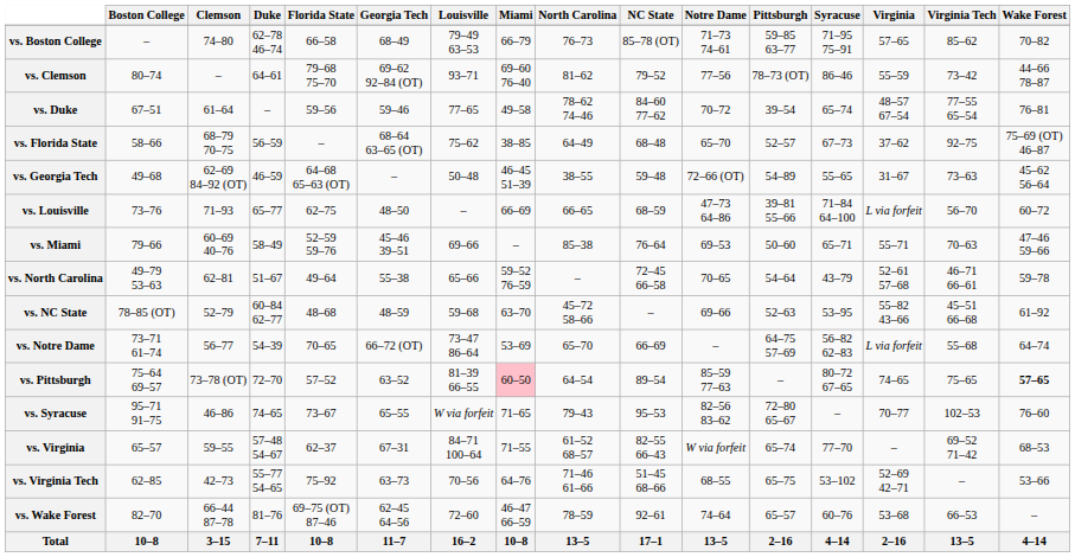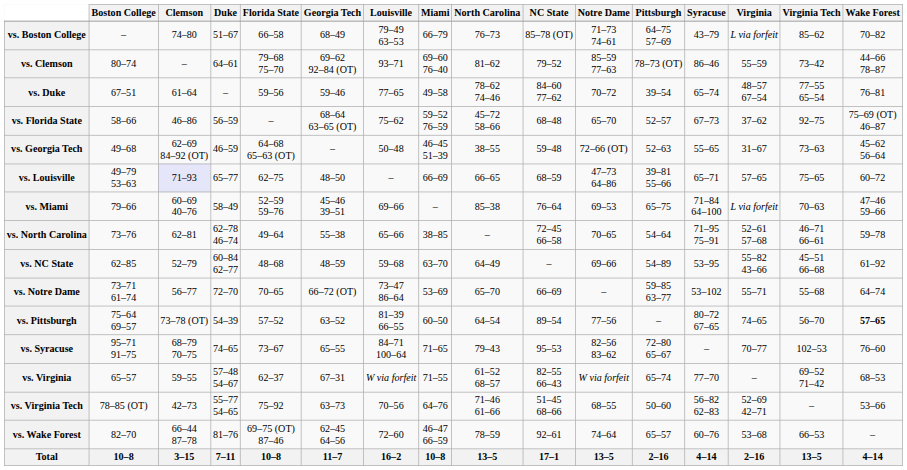 <table class="wikitable" style="white-space:nowrap;font-size:90%;">
 <tr>
 <th colspan=1 style="background:white; border-top-style:hidden; border-left-style:hidden;"   width=75> </th>
 <th style=>Boston College</th>
 <th style=>Clemson</th>
 <th style=>Duke</th>
 <th style=>Florida State</th>
 <th style=>Georgia Tech</th>
 <th style=>Louisville</th>
 <th style=>Miami</th>
 <th style=>North Carolina</th>
 <th style=>NC State</th>
 <th style=>Notre Dame</th>
 <th style=>Pittsburgh</th>
 <th style=>Syracuse</th>
 <th style=>Virginia</th>
 <th style=>Virginia Tech</th>
 <th style=>Wake Forest</th>
 </tr>
 <tr style="text-align:center;">
 </tr>
 <tr style="text-align:center;">
 <th>vs. Boston College</th>
 <td>–</td>
 <td>74–80</td>
-<td>62–78<br>46–74</td>
+<td>51–67</td>
 <td>66–58</td>
 <td>68–49</td>
 <td>79–49<br>63–53</td>
 <td>66–79</td>
 <td>76–73</td>
 <td>85–78 (OT)</td>
 <td>71–73<br>74–61</td>
-<td>59–85<br>63–77</td>
-<td>71–95<br>75–91</td>
-<td>57–65</td>
+<td>64–75<br>57–69</td>
+<td>43–79</td>
+<td><em>L via forfeit</em></td>
 <td>85–62</td>
 <td>70–82</td>
 </tr>
 <tr style="text-align:center;">
 <th>vs. Clemson</th>
 <td>80–74</td>
 <td>–</td>
 <td>64–61</td>
 <td>79–68<br>75–70</td>
 <td>69–62<br>92–84 (OT)</td>
 <td>93–71</td>
 <td>69–60<br>76–40</td>
 <td>81–62</td>
 <td>79–52</td>
-<td>77–56</td>
+<td>85–59<br>77–63</td>
 <td>78–73 (OT)</td>
 <td>86–46</td>
 <td>55–59</td>
 <td>73–42</td>
 <td>44–66<br>78–87</td>
 </tr>
 <tr style="text-align:center;">
 <th>vs. Duke</th>
 <td>67–51</td>
 <td>61–64</td>
 <td>–</td>
 <td>59–56</td>
 <td>59–46</td>
 <td>77–65</td>
 <td>49–58</td>
 <td>78–62<br>74–46</td>
 <td>84–60<br>77–62</td>
 <td>70–72</td>
 <td>39–54</td>
 <td>65–74</td>
 <td>48–57<br>67–54</td>
 <td>77–55<br>65–54</td>
 <td>76–81</td>
 </tr>
 <tr style="text-align:center;">
 <th>vs. Florida State</th>
 <td>58–66</td>
-<td>68–79<br>70–75</td>
+<td>46–86</td>
 <td>56–59</td>
 <td>–</td>
 <td>68–64<br>63–65 (OT)</td>
 <td>75–62</td>
-<td>38–85</td>
-<td>64–49</td>
+<td>59–52<br>76–59</td>
+<td>45–72<br>58–66</td>
 <td>68–48</td>
 <td>65–70</td>
 <td>52–57</td>
 <td>67–73</td>
 <td>37–62</td>
 <td>92–75</td>
 <td>75–69 (OT)<br>46–87</td>
 </tr>
 <tr style="text-align:center;">
 <th>vs. Georgia Tech</th>
 <td>49–68</td>
 <td>62–69<br>84–92 (OT)</td>
 <td>46–59</td>
 <td>64–68<br>65–63 (OT)</td>
 <td>–</td>
 <td>50–48</td>
 <td>46–45<br>51–39</td>
 <td>38–55</td>
 <td>59–48</td>
 <td>72–66 (OT)</td>
-<td>54–89</td>
+<td>52–63</td>
 <td>55–65</td>
 <td>31–67</td>
 <td>73–63</td>
 <td>45–62<br>56–64</td>
 </tr>
 <tr style="text-align:center;">
 <th>vs. Louisville</th>
-<td>73–76</td>
-<td>71–93</td>
+<td>49–79<br>53–63</td>
+<td style="background: lavender;">71–93</td>
 <td>65–77</td>
 <td>62–75</td>
 <td>48–50</td>
 <td>–</td>
 <td>66–69</td>
 <td>66–65</td>
 <td>68–59</td>
 <td>47–73<br>64–86</td>
 <td>39–81<br>55–66</td>
-<td>71–84<br>64–100</td>
-<td><em>L via forfeit</em></td>
-<td>56–70</td>
+<td>65–71</td>
+<td>57–65</td>
+<td>75–65</td>
 <td>60–72</td>
 </tr>
 <tr style="text-align:center;">
 <th>vs. Miami</th>
 <td>79–66</td>
 <td>60–69<br>40–76</td>
 <td>58–49</td>
 <td>52–59<br>59–76</td>
 <td>45–46<br>39–51</td>
 <td>69–66</td>
 <td>–</td>
 <td>85–38</td>
 <td>76–64</td>
 <td>69–53</td>
-<td>50–60</td>
-<td>65–71</td>
-<td>55–71</td>
+<td>65–75</td>
+<td>71–84<br>64–100</td>
+<td><em>L via forfeit</em></td>
 <td>70–63</td>
 <td>47–46<br>59–66</td>
 </tr>
 <tr style="text-align:center;">
 <th>vs. North Carolina</th>
-<td>49–79<br>53–63</td>
+<td>73–76</td>
 <td>62–81</td>
-<td>51–67</td>
+<td>62–78<br>46–74</td>
 <td>49–64</td>
 <td>55–38</td>
 <td>65–66</td>
-<td>59–52<br>76–59</td>
+<td>38–85</td>
 <td>–</td>
 <td>72–45<br>66–58</td>
 <td>70–65</td>
 <td>54–64</td>
-<td>43–79</td>
+<td>71–95<br>75–91</td>
 <td>52–61<br>57–68</td>
 <td>46–71<br>66–61</td>
 <td>59–78</td>
 </tr>
 <tr style="text-align:center;">
 <th>vs. NC State</th>
-<td>78–85 (OT)</td>
+<td>62–85</td>
 <td>52–79</td>
 <td>60–84<br>62–77</td>
 <td>48–68</td>
 <td>48–59</td>
 <td>59–68</td>
 <td>63–70</td>
-<td>45–72<br>58–66</td>
+<td>64–49</td>
 <td>–</td>
 <td>69–66</td>
-<td>52–63</td>
+<td>54–89</td>
 <td>53–95</td>
 <td>55–82<br>43–66</td>
 <td>45–51<br>66–68</td>
 <td>61–92</td>
 </tr>
 <tr style="text-align:center;">
 <th>vs. Notre Dame</th>
 <td>73–71<br>61–74</td>
 <td>56–77</td>
-<td>54–39</td>
+<td>72–70</td>
 <td>70–65</td>
 <td>66–72 (OT)</td>
 <td>73–47<br>86–64</td>
 <td>53–69</td>
 <td>65–70</td>
 <td>66–69</td>
 <td>–</td>
-<td>64–75<br>57–69</td>
-<td>56–82<br>62–83</td>
-<td><em>L via forfeit</em></td>
+<td>59–85<br>63–77</td>
+<td>53–102</td>
+<td>55–71</td>
 <td>55–68</td>
 <td>64–74</td>
 </tr>
 <tr style="text-align:center;">
 <th>vs. Pittsburgh</th>
 <td>75–64<br>69–57</td>
 <td>73–78 (OT)</td>
-<td>72–70</td>
+<td>54–39</td>
 <td>57–52</td>
 <td>63–52</td>
 <td>81–39<br>66–55</td>
-<td style="background: pink;">60–50</td>
+<td>60–50</td>
 <td>64–54</td>
 <td>89–54</td>
-<td>85–59<br>77–63</td>
+<td>77–56</td>
 <td>–</td>
 <td>80–72<br>67–65</td>
 <td>74–65</td>
-<td>75–65</td>
+<td>56–70</td>
 <td><strong>57–65</strong></td>
 </tr>
 <tr style="text-align:center;">
 <th>vs. Syracuse</th>
 <td>95–71<br>91–75</td>
-<td>46–86</td>
+<td>68–79<br>70–75</td>
 <td>74–65</td>
 <td>73–67</td>
 <td>65–55</td>
-<td><em>W via forfeit</em></td>
+<td>84–71<br>100–64</td>
 <td>71–65</td>
 <td>79–43</td>
 <td>95–53</td>
 <td>82–56<br>83–62</td>
 <td>72–80<br>65–67</td>
 <td>–</td>
 <td>70–77</td>
 <td>102–53</td>
 <td>76–60</td>
 </tr>
 <tr style="text-align:center;">
 <th>vs. Virginia</th>
 <td>65–57</td>
 <td>59–55</td>
 <td>57–48<br>54–67</td>
 <td>62–37</td>
 <td>67–31</td>
-<td>84–71<br>100–64</td>
+<td><em>W via forfeit</em></td>
 <td>71–55</td>
 <td>61–52<br>68–57</td>
 <td>82–55<br>66–43</td>
 <td><em>W via forfeit</em></td>
 <td>65–74</td>
 <td>77–70</td>
 <td>–</td>
 <td>69–52<br>71–42</td>
 <td>68–53</td>
 </tr>
 <tr style="text-align:center;">
 <th>vs. Virginia Tech</th>
-<td>62–85</td>
+<td>78–85 (OT)</td>
 <td>42–73</td>
 <td>55–77<br>54–65</td>
 <td>75–92</td>
 <td>63–73</td>
 <td>70–56</td>
 <td>64–76</td>
 <td>71–46<br>61–66</td>
 <td>51–45<br>68–66</td>
 <td>68–55</td>
-<td>65–75</td>
-<td>53–102</td>
+<td>50–60</td>
+<td>56–82<br>62–83</td>
 <td>52–69<br>42–71</td>
 <td>–</td>
 <td>53–66</td>
 </tr>
 <tr style="text-align:center;">
 <th>vs. Wake Forest</th>
 <td>82–70</td>
 <td>66–44<br>87–78</td>
 <td>81–76</td>
 <td>69–75 (OT)<br>87–46</td>
 <td>62–45<br>64–56</td>
 <td>72–60</td>
 <td>46–47<br>66–59</td>
 <td>78–59</td>
 <td>92–61</td>
 <td>74–64</td>
 <td>65–57</td>
 <td>60–76</td>
 <td>53–68</td>
 <td>66–53</td>
 <td>–<br></td>
 </tr>
 <tr style="text-align:center;">
 <th>Total</th>
 <th>10–8</th>
 <th>3–15</th>
 <th>7–11</th>
 <th>10–8</th>
 <th>11–7</th>
 <th>16–2</th>
 <th>10–8</th>
 <th>13–5</th>
 <th>17–1</th>
 <th>13–5</th>
 <th>2–16</th>
 <th>4–14</th>
 <th>2–16</th>
 <th>13–5</th>
 <th>4–14</th>
 </tr>
 </table>
